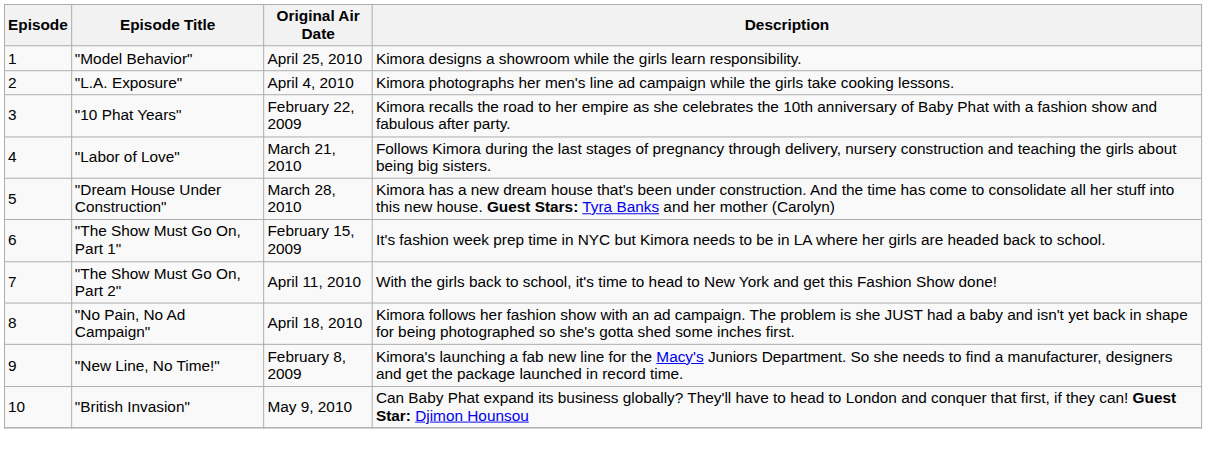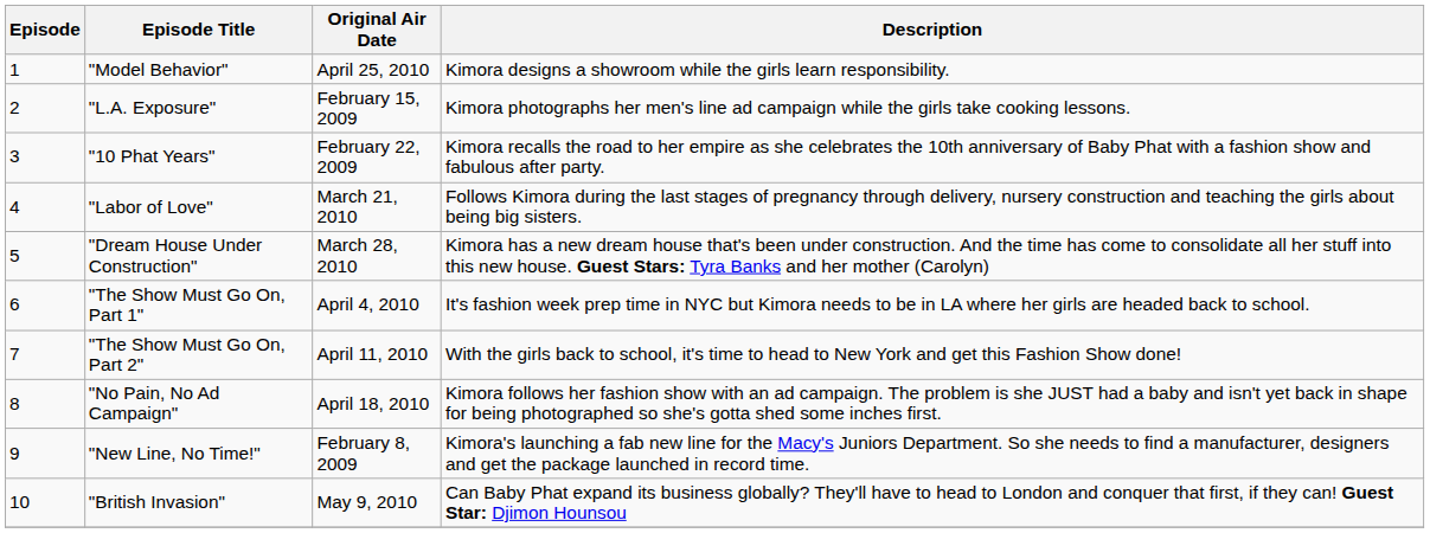 <table class="wikitable">
 <tr>
 <th>Episode</th>
 <th>Episode Title</th>
 <th>Original Air Date</th>
 <th>Description</th>
 </tr>
 <tr>
 <td>1</td>
 <td>"Model Behavior"</td>
 <td>April 25, 2010</td>
 <td>Kimora designs a showroom while the girls learn responsibility.</td>
 </tr>
 <tr>
 <td>2</td>
 <td>"L.A. Exposure"</td>
-<td>April 4, 2010</td>
+<td>February 15, 2009</td>
 <td>Kimora photographs her men's line ad campaign while the girls take cooking lessons.</td>
 </tr>
 <tr>
 <td>3</td>
 <td>"10 Phat Years"</td>
 <td>February 22, 2009</td>
 <td>Kimora recalls the road to her empire as she celebrates the 10th anniversary of Baby Phat with a fashion show and fabulous after party.</td>
 </tr>
 <tr>
 <td>4</td>
 <td>"Labor of Love"</td>
 <td>March 21, 2010</td>
 <td>Follows Kimora during the last stages of pregnancy through delivery, nursery construction and teaching the girls about being big sisters.</td>
 </tr>
 <tr>
 <td>5</td>
 <td>"Dream House Under Construction"</td>
 <td>March 28, 2010</td>
 <td>Kimora has a new dream house that's been under construction. And the time has come to consolidate all her stuff into this new house. <strong>Guest Stars:</strong> <a href='#'>Tyra Banks</a> and her mother (Carolyn)</td>
 </tr>
 <tr>
 <td>6</td>
 <td>"The Show Must Go On, Part 1"</td>
-<td>February 15, 2009</td>
+<td>April 4, 2010</td>
 <td>It's fashion week prep time in NYC but Kimora needs to be in LA where her girls are headed back to school.</td>
 </tr>
 <tr>
 <td>7</td>
 <td>"The Show Must Go On, Part 2"</td>
 <td>April 11, 2010</td>
 <td>With the girls back to school, it's time to head to New York and get this Fashion Show done!</td>
 </tr>
 <tr>
 <td>8</td>
 <td>"No Pain, No Ad Campaign"</td>
 <td>April 18, 2010</td>
 <td>Kimora follows her fashion show with an ad campaign. The problem is she JUST had a baby and isn't yet back in shape for being photographed so she's gotta shed some inches first.</td>
 </tr>
 <tr>
 <td>9</td>
 <td>"New Line, No Time!"</td>
 <td>February 8, 2009</td>
 <td>Kimora's launching a fab new line for the <a href='#'>Macy's</a> Juniors Department. So she needs to find a manufacturer, designers and get the package launched in record time.</td>
 </tr>
 <tr>
 <td>10</td>
 <td>"British Invasion"</td>
 <td>May 9, 2010</td>
 <td>Can Baby Phat expand its business globally? They'll have to head to London and conquer that first, if they can! <strong>Guest Star:</strong> <a href='#'>Djimon Hounsou</a></td>
 </tr>
 <tr>
 </tr>
 </table>
